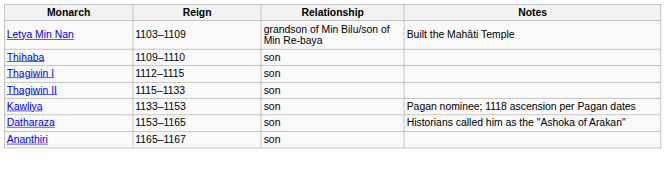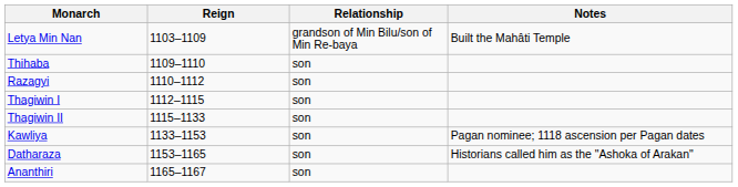 <table width=80% class="wikitable">
 <tr>
 <th width=8%>Monarch</th>
 <th width=8%>Reign</th>
 <th width=8%>Relationship</th>
 <th width=16%>Notes</th>
 </tr>
 <tr>
 <td><a href='#'>Letya Min Nan</a></td>
 <td>1103–1109</td>
 <td>grandson of Min Bilu/son of Min Re-baya</td>
 <td>Built the Mahâti Temple</td>
 </tr>
 <tr>
 <td><a href='#'>Thihaba</a></td>
 <td>1109–1110</td>
+<td>son</td>
+<td></td>
+</tr>
+<tr>
+<td><a href='#'>Razagyi</a></td>
+<td>1110–1112</td>
 <td>son</td>
 <td></td>
 </tr>
 <tr>
 <td><a href='#'>Thagiwin I</a></td>
 <td>1112–1115</td>
 <td>son</td>
 <td></td>
 </tr>
 <tr>
 <td><a href='#'>Thagiwin II</a></td>
 <td>1115–1133</td>
 <td>son</td>
 <td></td>
 </tr>
 <tr>
 <td><a href='#'>Kawliya</a></td>
 <td>1133–1153</td>
 <td>son</td>
 <td>Pagan nominee; 1118 ascension per Pagan dates</td>
 </tr>
 <tr>
 <td><a href='#'>Datharaza</a></td>
 <td>1153–1165</td>
 <td>son</td>
 <td>Historians called him as the "Ashoka of Arakan"</td>
 </tr>
 <tr>
 <td><a href='#'>Ananthiri</a></td>
 <td>1165–1167</td>
 <td>son</td>
 <td></td>
 </tr>
 </table>
